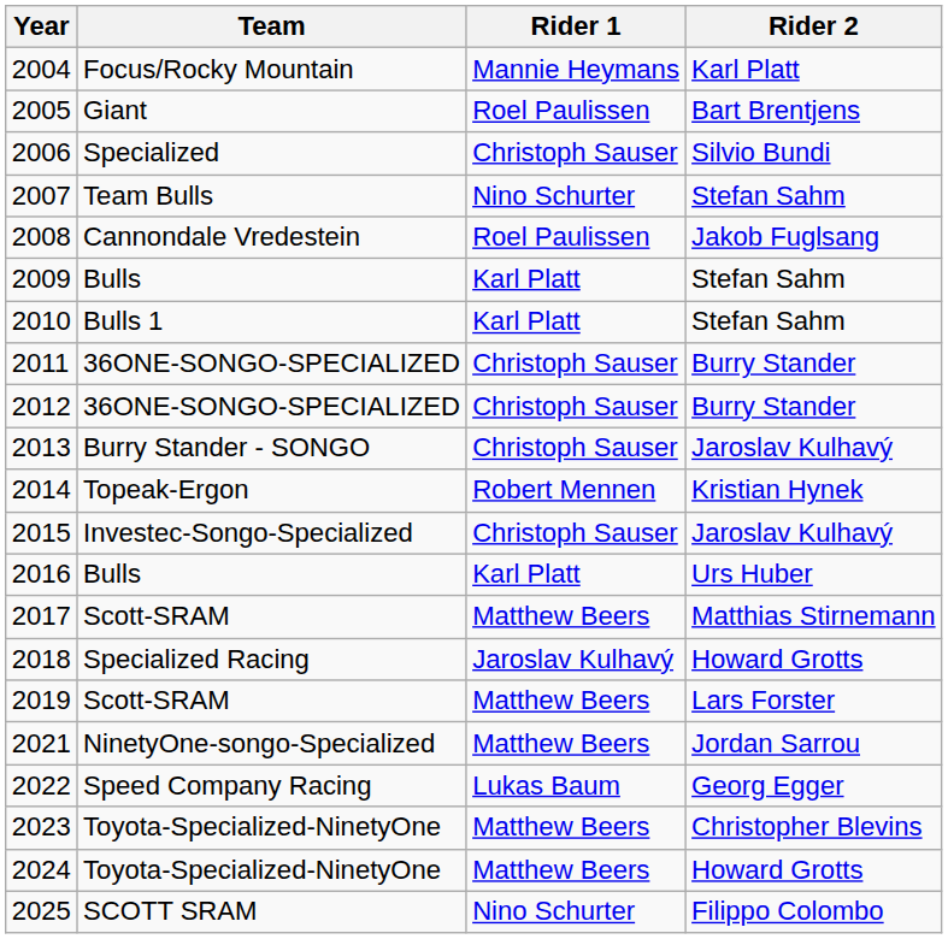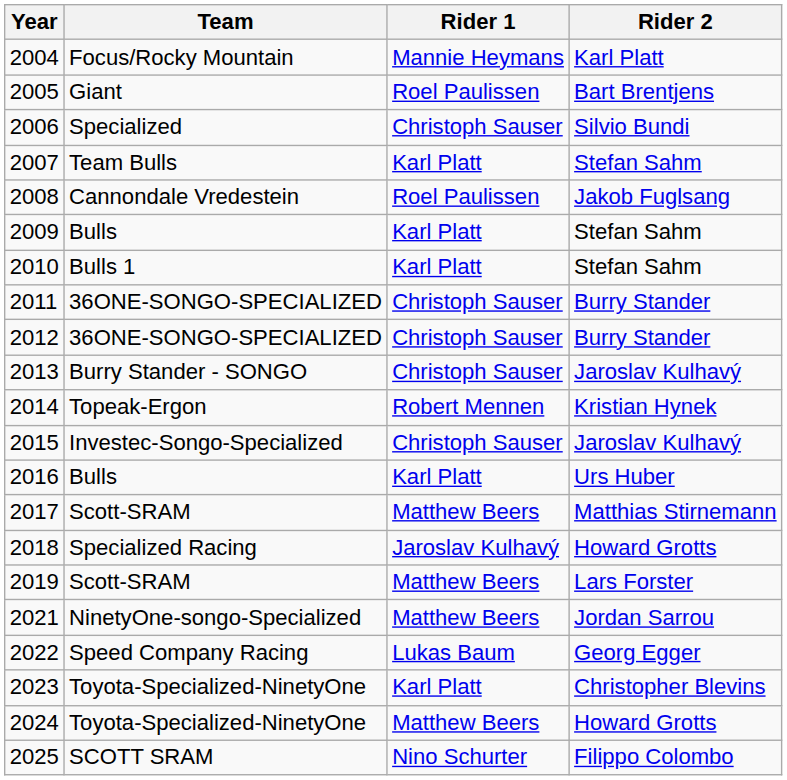 <table class="wikitable">
 <tr>
 <th>Year</th>
 <th>Team</th>
 <th>Rider 1</th>
 <th>Rider 2</th>
 </tr>
 <tr>
 <td>2004</td>
 <td>Focus/Rocky Mountain</td>
 <td><a href='#'>Mannie Heymans</a> </td>
 <td><a href='#'>Karl Platt</a> </td>
 </tr>
 <tr>
 <td>2005</td>
 <td>Giant</td>
 <td><a href='#'>Roel Paulissen</a> </td>
 <td><a href='#'>Bart Brentjens</a> </td>
 </tr>
 <tr>
 <td>2006</td>
 <td>Specialized</td>
 <td><a href='#'>Christoph Sauser</a> </td>
 <td><a href='#'>Silvio Bundi</a> </td>
 </tr>
 <tr>
 <td>2007</td>
 <td>Team Bulls</td>
-<td><a href='#'>Nino Schurter</a> </td>
+<td><a href='#'>Karl Platt</a> </td>
 <td><a href='#'>Stefan Sahm</a> </td>
 </tr>
 <tr>
 <td>2008</td>
 <td>Cannondale Vredestein</td>
 <td><a href='#'>Roel Paulissen</a> </td>
 <td><a href='#'>Jakob Fuglsang</a> </td>
 </tr>
 <tr>
 <td>2009</td>
 <td>Bulls</td>
 <td><a href='#'>Karl Platt</a> </td>
 <td>Stefan Sahm </td>
 </tr>
 <tr>
 <td>2010</td>
 <td>Bulls 1</td>
 <td><a href='#'>Karl Platt</a> </td>
 <td>Stefan Sahm </td>
 </tr>
 <tr>
 <td>2011</td>
 <td>36ONE-SONGO-SPECIALIZED</td>
 <td><a href='#'>Christoph Sauser</a> </td>
 <td><a href='#'>Burry Stander</a> </td>
 </tr>
 <tr>
 <td>2012</td>
 <td>36ONE-SONGO-SPECIALIZED</td>
 <td><a href='#'>Christoph Sauser</a> </td>
 <td><a href='#'>Burry Stander</a> </td>
 </tr>
 <tr>
 <td>2013</td>
 <td>Burry Stander - SONGO</td>
 <td><a href='#'>Christoph Sauser</a> </td>
 <td><a href='#'>Jaroslav Kulhavý</a> </td>
 </tr>
 <tr>
 <td>2014</td>
 <td>Topeak-Ergon</td>
 <td><a href='#'>Robert Mennen</a> </td>
 <td><a href='#'>Kristian Hynek</a> </td>
 </tr>
 <tr>
 <td>2015</td>
 <td>Investec-Songo-Specialized</td>
 <td><a href='#'>Christoph Sauser</a> </td>
 <td><a href='#'>Jaroslav Kulhavý</a> </td>
 </tr>
 <tr>
 <td>2016</td>
 <td>Bulls</td>
 <td><a href='#'>Karl Platt</a> </td>
 <td><a href='#'>Urs Huber</a> </td>
 </tr>
 <tr>
 <td>2017</td>
 <td>Scott-SRAM</td>
 <td><a href='#'>Matthew Beers</a> </td>
 <td><a href='#'>Matthias Stirnemann</a> </td>
 </tr>
 <tr>
 <td>2018</td>
 <td>Specialized Racing</td>
 <td><a href='#'>Jaroslav Kulhavý</a> </td>
 <td><a href='#'>Howard Grotts</a> </td>
 </tr>
 <tr>
 <td>2019</td>
 <td>Scott-SRAM</td>
 <td><a href='#'>Matthew Beers</a> </td>
 <td><a href='#'>Lars Forster</a> </td>
 </tr>
 <tr>
 <td>2021</td>
 <td>NinetyOne-songo-Specialized</td>
 <td><a href='#'>Matthew Beers</a> </td>
 <td><a href='#'>Jordan Sarrou</a> </td>
 </tr>
 <tr>
 <td>2022</td>
 <td>Speed Company Racing</td>
 <td><a href='#'>Lukas Baum</a> </td>
 <td><a href='#'>Georg Egger</a> </td>
 </tr>
 <tr>
 <td>2023</td>
 <td>Toyota-Specialized-NinetyOne</td>
-<td><a href='#'>Matthew Beers</a> </td>
+<td><a href='#'>Karl Platt</a> </td>
 <td><a href='#'>Christopher Blevins</a> </td>
 </tr>
 <tr>
 <td>2024</td>
 <td>Toyota-Specialized-NinetyOne</td>
 <td><a href='#'>Matthew Beers</a> </td>
 <td><a href='#'>Howard Grotts</a> </td>
 </tr>
 <tr>
 <td>2025</td>
 <td>SCOTT SRAM</td>
 <td><a href='#'>Nino Schurter</a> </td>
 <td><a href='#'>Filippo Colombo</a> </td>
 </tr>
 </table>
